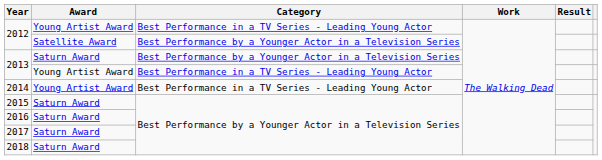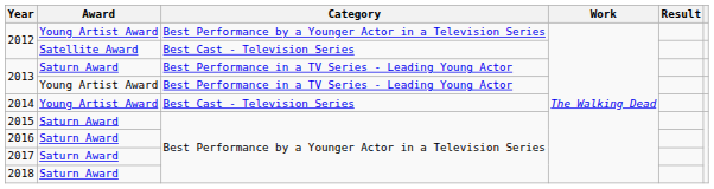 <table class="wikitable plainrowheaders">
 <tr>
 <th>Year</th>
 <th>Award</th>
 <th>Category</th>
 <th>Work</th>
 <th>Result</th>
 <th></th>
 </tr>
 <tr>
 <td rowspan="2">2012</td>
 <td><a href='#'>Young Artist Award</a></td>
-<td><a href='#'>Best Performance in a TV Series - Leading Young Actor</a></td>
+<td><a href='#'>Best Performance by a Younger Actor in a Television Series</a></td>
 <td rowspan="9"><em><a href='#'>The Walking Dead</a></em></td>
 <td></td>
 <td align="center"></td>
 </tr>
 <tr>
 <td><a href='#'>Satellite Award</a></td>
-<td><a href='#'>Best Performance by a Younger Actor in a Television Series</a></td>
+<td><a href='#'>Best Cast - Television Series</a></td>
 <td></td>
 <td align="center"></td>
 </tr>
 <tr>
 <td rowspan="2">2013</td>
 <td><a href='#'>Saturn Award</a></td>
-<td><a href='#'>Best Performance by a Younger Actor in a Television Series</a></td>
+<td><a href='#'>Best Performance in a TV Series - Leading Young Actor</a></td>
 <td></td>
 <td align="center"></td>
 </tr>
 <tr>
 <td>Young Artist Award</td>
 <td><a href='#'>Best Performance in a TV Series - Leading Young Actor</a></td>
 <td></td>
 <td align="center"></td>
 </tr>
 <tr>
 <td>2014</td>
 <td><a href='#'>Young Artist Award</a></td>
-<td>Best Performance in a TV Series - Leading Young Actor</td>
+<td><a href='#'>Best Cast - Television Series</a></td>
 <td></td>
 <td align="center"></td>
 </tr>
 <tr>
 <td>2015</td>
 <td><a href='#'>Saturn Award</a></td>
 <td rowspan="4">Best Performance by a Younger Actor in a Television Series</td>
 <td></td>
 <td rowspan="4" align="center"></td>
 </tr>
 <tr>
 <td>2016</td>
 <td><a href='#'>Saturn Award</a></td>
 <td></td>
 </tr>
 <tr>
 <td>2017</td>
 <td><a href='#'>Saturn Award</a></td>
 <td></td>
 </tr>
 <tr>
 <td>2018</td>
 <td><a href='#'>Saturn Award</a></td>
 <td></td>
 </tr>
 </table>
